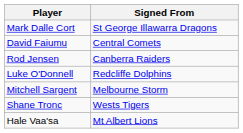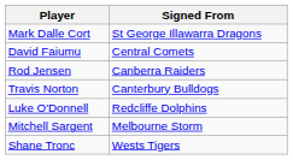 <table class="wikitable" style="font-size:90%">
 <tr style="background:#efefef;">
 <th style="width:120px;">Player</th>
 <th style="width:210px;">Signed From</th>
 </tr>
 <tr>
 <td><a href='#'>Mark Dalle Cort</a></td>
 <td> <a href='#'>St George Illawarra Dragons</a></td>
 </tr>
 <tr>
 <td><a href='#'>David Faiumu</a></td>
 <td> <a href='#'>Central Comets</a></td>
 </tr>
 <tr>
 <td><a href='#'>Rod Jensen</a></td>
 <td> <a href='#'>Canberra Raiders</a></td>
 </tr>
 <tr>
+<td><a href='#'>Travis Norton</a></td>
+<td> <a href='#'>Canterbury Bulldogs</a></td>
+</tr>
+<tr>
 <td><a href='#'>Luke O'Donnell</a></td>
 <td> <a href='#'>Redcliffe Dolphins</a></td>
 </tr>
 <tr>
 <td><a href='#'>Mitchell Sargent</a></td>
 <td> <a href='#'>Melbourne Storm</a></td>
 </tr>
 <tr>
 <td><a href='#'>Shane Tronc</a></td>
 <td> <a href='#'>Wests Tigers</a></td>
 </tr>
-<tr>
-<td>Hale Vaa'sa</td>
-<td> <a href='#'>Mt Albert Lions</a></td>
-</tr>
 </table>
